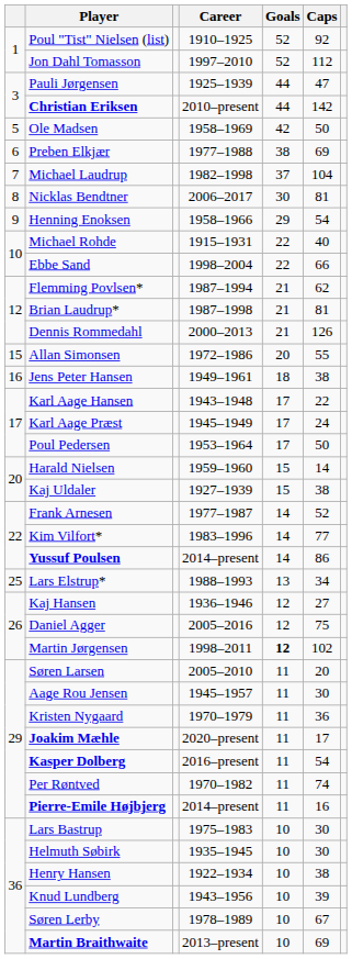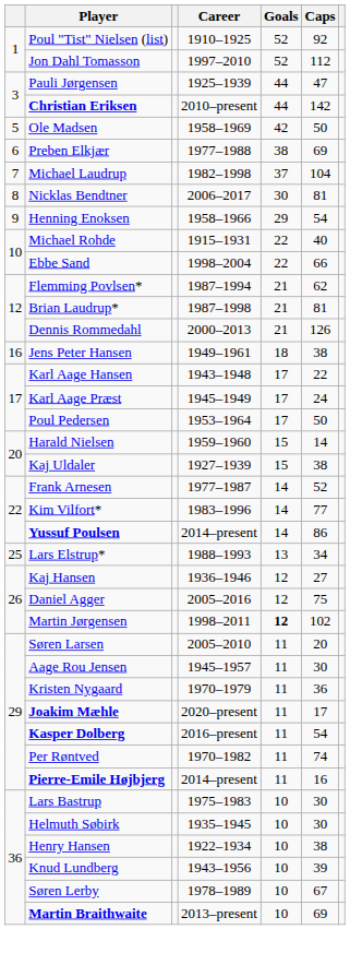 <table class="wikitable sortable" style="text-align: center;">
 <tr>
 <th></th>
 <th>Player</th>
 <th></th>
 <th>Career</th>
 <th>Goals</th>
 <th>Caps</th>
 <th></th>
 </tr>
 <tr>
 <td rowspan="2">1</td>
 <td style="text-align:left;"><a href='#'>Poul "Tist" Nielsen</a> (<a href='#'>list</a>)</td>
 <td></td>
 <td>1910–1925</td>
 <td>52</td>
 <td>92</td>
 <td></td>
 </tr>
 <tr>
 <td style="text-align:left;"><a href='#'>Jon Dahl Tomasson</a></td>
 <td></td>
 <td>1997–2010</td>
 <td>52</td>
 <td>112</td>
 <td></td>
 </tr>
 <tr>
 <td rowspan="2">3</td>
 <td style="text-align:left;"><a href='#'>Pauli Jørgensen</a></td>
 <td></td>
 <td>1925–1939</td>
 <td>44</td>
 <td>47</td>
 <td></td>
 </tr>
 <tr>
 <td style="text-align:left;"><strong><a href='#'>Christian Eriksen</a></strong></td>
 <td></td>
 <td>2010–present</td>
 <td>44</td>
 <td>142</td>
 <td></td>
 </tr>
 <tr>
 <td>5</td>
 <td style="text-align:left;"><a href='#'>Ole Madsen</a></td>
 <td></td>
 <td>1958–1969</td>
 <td>42</td>
 <td>50</td>
 <td></td>
 </tr>
 <tr>
 <td>6</td>
 <td style="text-align:left;"><a href='#'>Preben Elkjær</a></td>
 <td></td>
 <td>1977–1988</td>
 <td>38</td>
 <td>69</td>
 <td></td>
 </tr>
 <tr>
 <td>7</td>
 <td style="text-align:left;"><a href='#'>Michael Laudrup</a></td>
 <td></td>
 <td>1982–1998</td>
 <td>37</td>
 <td>104</td>
 <td></td>
 </tr>
 <tr>
 <td>8</td>
 <td style="text-align:left;"><a href='#'>Nicklas Bendtner</a></td>
 <td></td>
 <td>2006–2017</td>
 <td>30</td>
 <td>81</td>
 <td></td>
 </tr>
 <tr>
 <td>9</td>
 <td style="text-align:left;"><a href='#'>Henning Enoksen</a></td>
 <td></td>
 <td>1958–1966</td>
 <td>29</td>
 <td>54</td>
 <td></td>
 </tr>
 <tr>
 <td rowspan="2">10</td>
 <td style="text-align:left;"><a href='#'>Michael Rohde</a></td>
 <td></td>
 <td>1915–1931</td>
 <td>22</td>
 <td>40</td>
 <td></td>
 </tr>
 <tr>
 <td style="text-align:left;"><a href='#'>Ebbe Sand</a></td>
 <td></td>
 <td>1998–2004</td>
 <td>22</td>
 <td>66</td>
 <td></td>
 </tr>
 <tr>
 <td rowspan="3">12</td>
 <td style="text-align:left;"><a href='#'>Flemming Povlsen</a>*</td>
 <td></td>
 <td>1987–1994</td>
 <td>21</td>
 <td>62</td>
 <td></td>
 </tr>
 <tr>
 <td style="text-align:left;"><a href='#'>Brian Laudrup</a>*</td>
 <td></td>
 <td>1987–1998</td>
 <td>21</td>
 <td>81</td>
 <td></td>
 </tr>
 <tr>
 <td style="text-align:left;"><a href='#'>Dennis Rommedahl</a></td>
 <td></td>
 <td>2000–2013</td>
 <td>21</td>
 <td>126</td>
-<td></td>
-</tr>
-<tr>
-<td>15</td>
-<td style="text-align:left;"><a href='#'>Allan Simonsen</a></td>
-<td></td>
-<td>1972–1986</td>
-<td>20</td>
-<td>55</td>
 <td></td>
 </tr>
 <tr>
 <td>16</td>
 <td style="text-align:left;"><a href='#'>Jens Peter Hansen</a></td>
 <td></td>
 <td>1949–1961</td>
 <td>18</td>
 <td>38</td>
 <td></td>
 </tr>
 <tr>
 <td rowspan="3">17</td>
 <td style="text-align:left;"><a href='#'>Karl Aage Hansen</a></td>
 <td></td>
 <td>1943–1948</td>
 <td>17</td>
 <td>22</td>
 <td></td>
 </tr>
 <tr>
 <td style="text-align:left;"><a href='#'>Karl Aage Præst</a></td>
 <td></td>
 <td>1945–1949</td>
 <td>17</td>
 <td>24</td>
 <td></td>
 </tr>
 <tr>
 <td style="text-align:left;"><a href='#'>Poul Pedersen</a></td>
 <td></td>
 <td>1953–1964</td>
 <td>17</td>
 <td>50</td>
 <td></td>
 </tr>
 <tr>
 <td rowspan="2">20</td>
 <td style="text-align:left;"><a href='#'>Harald Nielsen</a></td>
 <td></td>
 <td>1959–1960</td>
 <td>15</td>
 <td>14</td>
 <td></td>
 </tr>
 <tr>
 <td style="text-align:left;"><a href='#'>Kaj Uldaler</a></td>
 <td></td>
 <td>1927–1939</td>
 <td>15</td>
 <td>38</td>
 <td></td>
 </tr>
 <tr>
 <td rowspan="3">22</td>
 <td style="text-align:left;"><a href='#'>Frank Arnesen</a></td>
 <td></td>
 <td>1977–1987</td>
 <td>14</td>
 <td>52</td>
 <td></td>
 </tr>
 <tr>
 <td style="text-align:left;"><a href='#'>Kim Vilfort</a>*</td>
 <td></td>
 <td>1983–1996</td>
 <td>14</td>
 <td>77</td>
 <td></td>
 </tr>
 <tr>
 <td style="text-align:left;"><strong><a href='#'>Yussuf Poulsen</a></strong></td>
 <td></td>
 <td>2014–present</td>
 <td>14</td>
 <td>86</td>
 <td></td>
 </tr>
 <tr>
 <td>25</td>
 <td style="text-align:left;"><a href='#'>Lars Elstrup</a>*</td>
 <td></td>
 <td>1988–1993</td>
 <td>13</td>
 <td>34</td>
 <td></td>
 </tr>
 <tr>
 <td rowspan="3">26</td>
 <td style="text-align:left;"><a href='#'>Kaj Hansen</a></td>
 <td></td>
 <td>1936–1946</td>
 <td>12</td>
 <td>27</td>
 <td></td>
 </tr>
 <tr>
 <td style="text-align:left;"><a href='#'>Daniel Agger</a></td>
 <td></td>
 <td>2005–2016</td>
 <td>12</td>
 <td>75</td>
 <td></td>
 </tr>
 <tr>
 <td style="text-align:left;"><a href='#'>Martin Jørgensen</a></td>
 <td></td>
 <td>1998–2011</td>
 <td><strong>12</strong></td>
 <td>102</td>
 <td></td>
 </tr>
 <tr>
 <td rowspan="7">29</td>
 <td style="text-align:left;"><a href='#'>Søren Larsen</a></td>
 <td></td>
 <td>2005–2010</td>
 <td>11</td>
 <td>20</td>
 <td></td>
 </tr>
 <tr>
 <td style="text-align:left;"><a href='#'>Aage Rou Jensen</a></td>
 <td></td>
 <td>1945–1957</td>
 <td>11</td>
 <td>30</td>
 <td></td>
 </tr>
 <tr>
 <td style="text-align:left;"><a href='#'>Kristen Nygaard</a></td>
 <td></td>
 <td>1970–1979</td>
 <td>11</td>
 <td>36</td>
 <td></td>
 </tr>
 <tr>
 <td style="text-align:left;"><strong><a href='#'>Joakim Mæhle</a></strong></td>
 <td></td>
 <td>2020–present</td>
 <td>11</td>
 <td>17</td>
 <td></td>
 </tr>
 <tr>
 <td style="text-align:left;"><strong><a href='#'>Kasper Dolberg</a></strong></td>
 <td></td>
 <td>2016–present</td>
 <td>11</td>
 <td>54</td>
 <td></td>
 </tr>
 <tr>
 <td style="text-align:left;"><a href='#'>Per Røntved</a></td>
 <td></td>
 <td>1970–1982</td>
 <td>11</td>
 <td>74</td>
 <td></td>
 </tr>
 <tr>
 <td style="text-align:left;"><strong><a href='#'>Pierre-Emile Højbjerg</a></strong></td>
 <td></td>
 <td>2014–present</td>
 <td>11</td>
 <td>16</td>
 <td></td>
 </tr>
 <tr>
 <td rowspan="6">36</td>
 <td style="text-align:left;"><a href='#'>Lars Bastrup</a></td>
 <td></td>
 <td>1975–1983</td>
 <td>10</td>
 <td>30</td>
 <td></td>
 </tr>
 <tr>
 <td style="text-align:left;"><a href='#'>Helmuth Søbirk</a></td>
 <td></td>
 <td>1935–1945</td>
 <td>10</td>
 <td>30</td>
 <td></td>
 </tr>
 <tr>
 <td style="text-align:left;"><a href='#'>Henry Hansen</a></td>
 <td></td>
 <td>1922–1934</td>
 <td>10</td>
 <td>38</td>
 <td></td>
 </tr>
 <tr>
 <td style="text-align:left;"><a href='#'>Knud Lundberg</a></td>
 <td></td>
 <td>1943–1956</td>
 <td>10</td>
 <td>39</td>
 <td></td>
 </tr>
 <tr>
 <td style="text-align:left;"><a href='#'>Søren Lerby</a></td>
 <td></td>
 <td>1978–1989</td>
 <td>10</td>
 <td>67</td>
 <td></td>
 </tr>
 <tr>
 <td style="text-align:left;"><strong><a href='#'>Martin Braithwaite</a></strong></td>
 <td></td>
 <td>2013–present</td>
 <td>10</td>
 <td>69</td>
 <td></td>
 </tr>
 </table>
